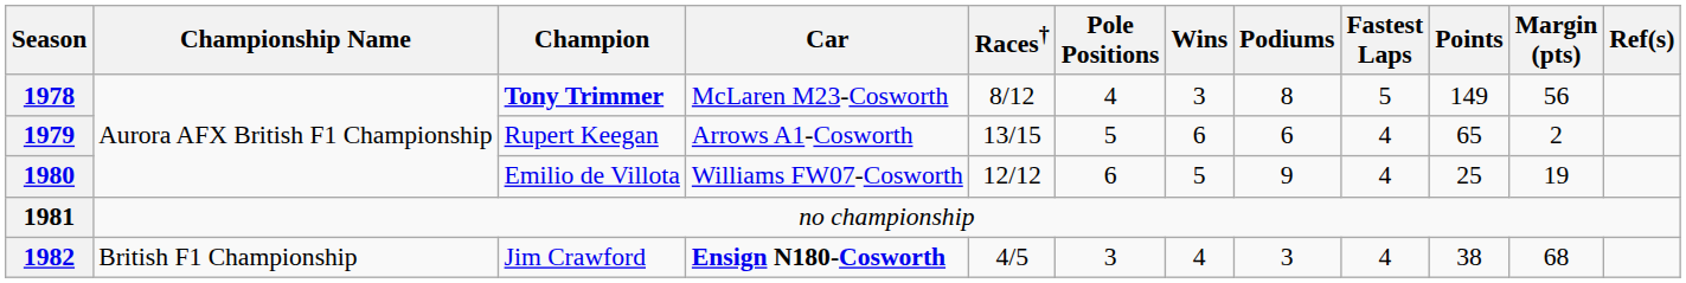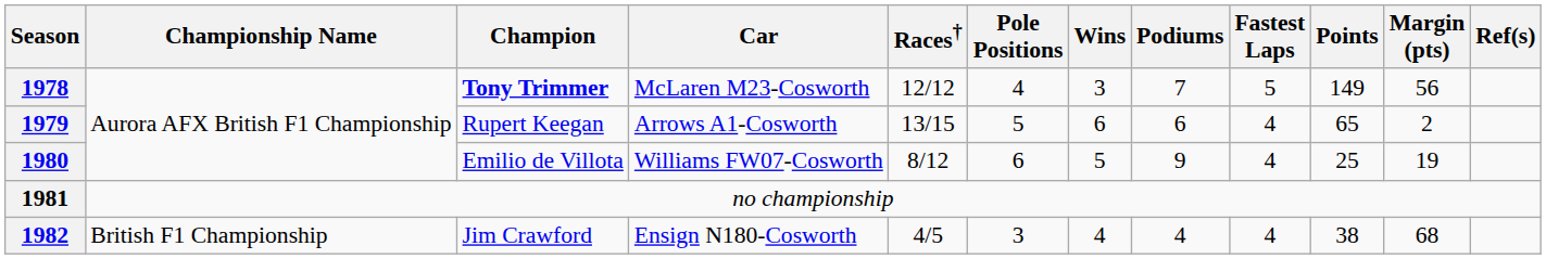 <table class="wikitable">
 <tr>
 <th>Season</th>
 <th>Championship Name</th>
 <th>Champion</th>
 <th>Car</th>
 <th>Races<sup>†</sup></th>
 <th>Pole<br>Positions</th>
 <th>Wins</th>
 <th>Podiums</th>
 <th>Fastest<br>Laps</th>
 <th>Points</th>
 <th>Margin<br>(pts)</th>
 <th>Ref(s)</th>
 </tr>
 <tr align="center">
 <th><a href='#'>1978</a></th>
 <td align="left" rowspan=3>Aurora AFX British F1 Championship</td>
 <td align="left"><strong> <a href='#'>Tony Trimmer</a></strong></td>
 <td align="left"><a href='#'>McLaren M23</a>-<a href='#'>Cosworth</a></td>
-<td>8/12</td>
+<td>12/12</td>
 <td>4</td>
 <td>3</td>
-<td>8</td>
+<td>7</td>
 <td>5</td>
 <td>149</td>
 <td>56</td>
 <td></td>
 </tr>
 <tr align="center">
 <th><a href='#'>1979</a></th>
 <td align="left"> <a href='#'>Rupert Keegan</a></td>
 <td align="left"><a href='#'>Arrows A1</a>-<a href='#'>Cosworth</a></td>
 <td>13/15</td>
 <td>5</td>
 <td>6</td>
 <td>6</td>
 <td>4</td>
 <td>65</td>
 <td>2</td>
 <td></td>
 </tr>
 <tr align="center">
 <th><a href='#'>1980</a></th>
 <td align="left"> <a href='#'>Emilio de Villota</a></td>
 <td align="left"><a href='#'>Williams FW07</a>-<a href='#'>Cosworth</a></td>
-<td>12/12</td>
+<td>8/12</td>
 <td>6</td>
 <td>5</td>
 <td>9</td>
 <td>4</td>
 <td>25</td>
 <td>19</td>
 <td></td>
 </tr>
 <tr align="center">
 <th>1981</th>
 <td colspan=11><em>no championship</em></td>
 </tr>
 <tr align="center">
 <th><a href='#'>1982</a></th>
 <td align="left">British F1 Championship</td>
 <td align="left"> <a href='#'>Jim Crawford</a></td>
-<td align="left"><strong><a href='#'>Ensign</a> N180-<a href='#'>Cosworth</a></strong></td>
+<td align="left"><a href='#'>Ensign</a> N180-<a href='#'>Cosworth</a></td>
 <td>4/5</td>
 <td>3</td>
 <td>4</td>
-<td>3</td>
+<td>4</td>
 <td>4</td>
 <td>38</td>
 <td>68</td>
 <td></td>
 </tr>
 </table>
